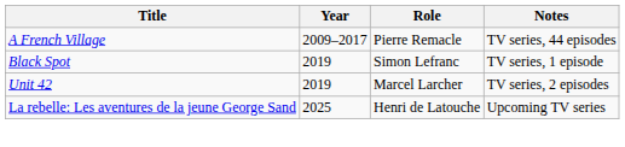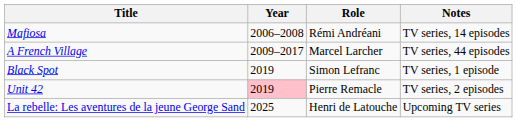 <table class="wikitable sortable">
 <tr>
 <th>Title</th>
 <th>Year</th>
 <th>Role</th>
 <th class="unsortable">Notes</th>
 </tr>
 <tr>
+<td><em><a href='#'>Mafiosa</a></em></td>
+<td>2006–2008</td>
+<td>Rémi Andréani</td>
+<td>TV series, 14 episodes</td>
+</tr>
+<tr>
 <td><em><a href='#'>A French Village</a></em></td>
 <td>2009–2017</td>
-<td>Pierre Remacle</td>
+<td>Marcel Larcher</td>
 <td>TV series, 44 episodes</td>
 </tr>
 <tr>
 <td><em><a href='#'>Black Spot</a></em></td>
 <td>2019</td>
 <td>Simon Lefranc</td>
 <td>TV series, 1 episode</td>
 </tr>
 <tr>
 <td><em><a href='#'>Unit 42</a></em></td>
-<td>2019</td>
-<td>Marcel Larcher</td>
+<td style="background: pink;">2019</td>
+<td>Pierre Remacle</td>
 <td>TV series, 2 episodes</td>
 </tr>
 <tr>
 <td><a href='#'>La rebelle: Les aventures de la jeune George Sand</a></td>
 <td>2025</td>
 <td>Henri de Latouche</td>
 <td>Upcoming TV series</td>
 </tr>
 </table>
